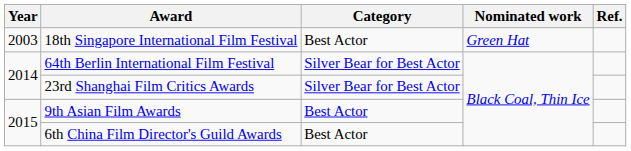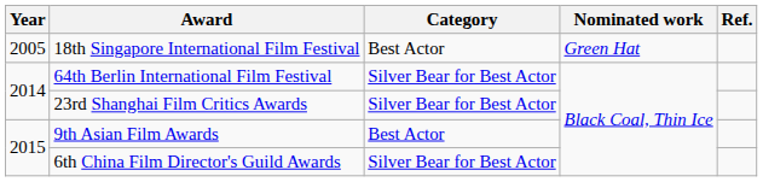 <table class="wikitable sortable">
 <tr>
 <th>Year</th>
 <th>Award</th>
 <th>Category</th>
 <th>Nominated work</th>
 <th>Ref.</th>
 </tr>
 <tr>
-<td>2003</td>
+<td>2005</td>
 <td>18th <a href='#'>Singapore International Film Festival</a></td>
 <td>Best Actor</td>
 <td><em><a href='#'>Green Hat</a></em></td>
 <td></td>
 </tr>
 <tr>
 <td rowspan=2>2014</td>
 <td><a href='#'>64th Berlin International Film Festival</a></td>
 <td><a href='#'>Silver Bear for Best Actor</a></td>
 <td rowspan=4><em><a href='#'>Black Coal, Thin Ice</a></em></td>
 <td></td>
 </tr>
 <tr>
 <td>23rd <a href='#'>Shanghai Film Critics Awards</a></td>
 <td><a href='#'>Silver Bear for Best Actor</a></td>
 <td></td>
 </tr>
 <tr>
 <td rowspan=2>2015</td>
 <td><a href='#'>9th Asian Film Awards</a></td>
 <td><a href='#'>Best Actor</a></td>
 <td></td>
 </tr>
 <tr>
 <td>6th <a href='#'>China Film Director's Guild Awards</a></td>
-<td>Best Actor</td>
+<td><a href='#'>Silver Bear for Best Actor</a></td>
 <td></td>
 </tr>
 </table>
